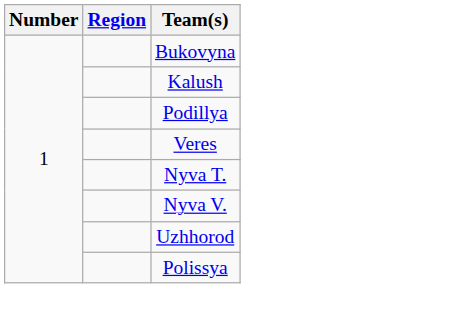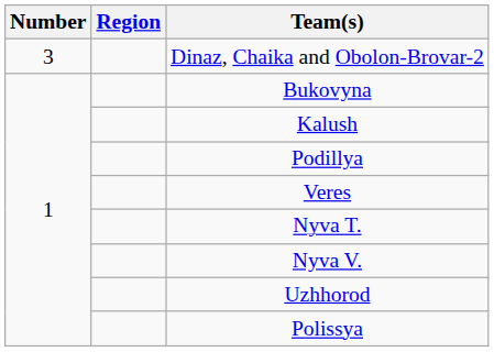 <table class="wikitable" style="text-align:center">
 <tr>
 <th>Number</th>
 <th><a href='#'>Region</a></th>
 <th>Team(s)</th>
+</tr>
+<tr>
+<td rowspan="1">3</td>
+<td align="left"></td>
+<td><a href='#'>Dinaz</a>, <a href='#'>Chaika</a> and <a href='#'>Obolon-Brovar-2</a></td>
 </tr>
 <tr>
 <td rowspan="8">1</td>
 <td align="left"></td>
 <td><a href='#'>Bukovyna</a></td>
 </tr>
 <tr>
 <td align="left"></td>
 <td><a href='#'>Kalush</a></td>
 </tr>
 <tr>
 <td align="left"></td>
 <td><a href='#'>Podillya</a></td>
 </tr>
 <tr>
 <td align="left"></td>
 <td><a href='#'>Veres</a></td>
 </tr>
 <tr>
 <td align="left"></td>
 <td><a href='#'>Nyva T.</a></td>
 </tr>
 <tr>
 <td align="left"></td>
 <td><a href='#'>Nyva V.</a></td>
 </tr>
 <tr>
 <td align="left"></td>
 <td><a href='#'>Uzhhorod</a></td>
 </tr>
 <tr>
 <td align="left"></td>
 <td><a href='#'>Polissya</a></td>
 </tr>
 </table>
